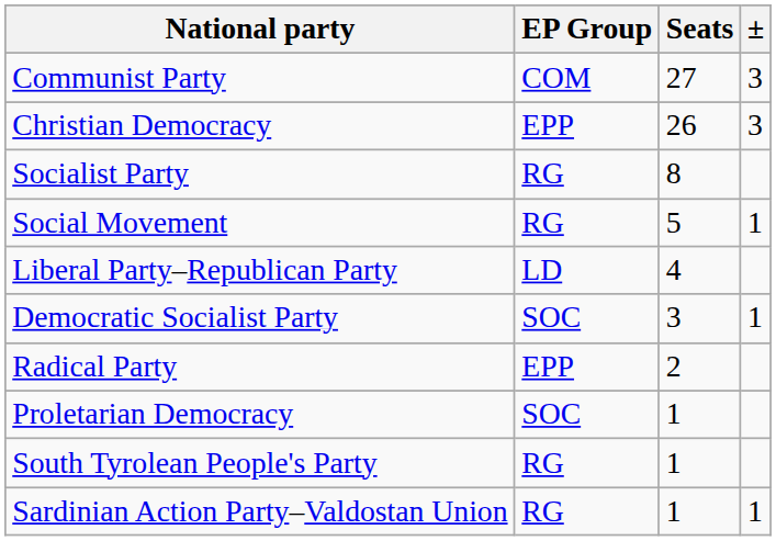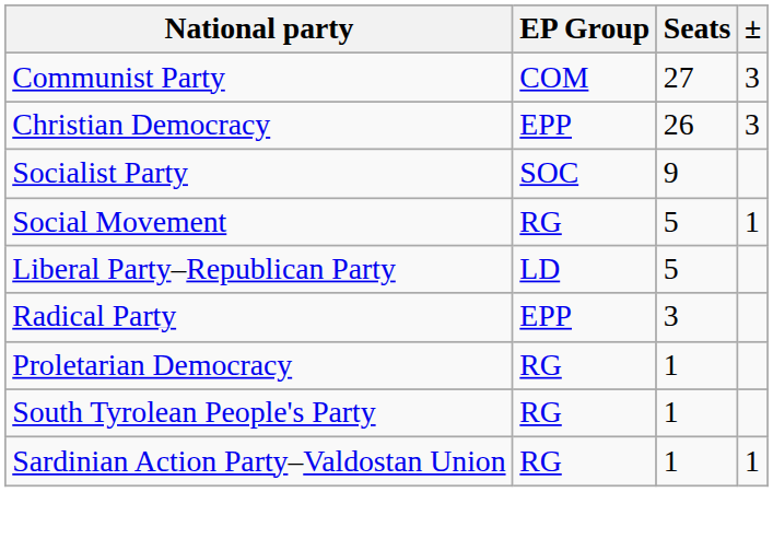 <table class="wikitable">
 <tr>
 <th>National party</th>
 <th>EP Group</th>
 <th>Seats</th>
 <th>±</th>
 </tr>
 <tr>
 <td> <a href='#'>Communist Party</a></td>
 <td> <a href='#'>COM</a></td>
 <td>27</td>
 <td> 3</td>
 </tr>
 <tr>
 <td> <a href='#'>Christian Democracy</a></td>
 <td> <a href='#'>EPP</a></td>
 <td>26</td>
 <td> 3</td>
 </tr>
 <tr>
 <td> <a href='#'>Socialist Party</a></td>
-<td> <a href='#'>RG</a></td>
-<td>8</td>
+<td> <a href='#'>SOC</a></td>
+<td>9</td>
 <td></td>
 </tr>
 <tr>
 <td> <a href='#'>Social Movement</a></td>
 <td> <a href='#'>RG</a></td>
 <td>5</td>
 <td> 1</td>
 </tr>
 <tr>
 <td> <a href='#'>Liberal Party</a>–<a href='#'>Republican Party</a></td>
 <td> <a href='#'>LD</a></td>
-<td>4</td>
+<td>5</td>
 <td></td>
-</tr>
-<tr>
-<td> <a href='#'>Democratic Socialist Party</a></td>
-<td> <a href='#'>SOC</a></td>
-<td>3</td>
-<td> 1</td>
 </tr>
 <tr>
 <td> <a href='#'>Radical Party</a></td>
 <td> <a href='#'>EPP</a></td>
-<td>2</td>
+<td>3</td>
 <td></td>
 </tr>
 <tr>
 <td> <a href='#'>Proletarian Democracy</a></td>
-<td> <a href='#'>SOC</a></td>
+<td> <a href='#'>RG</a></td>
 <td>1</td>
 <td></td>
 </tr>
 <tr>
 <td> <a href='#'>South Tyrolean People's Party</a></td>
 <td> <a href='#'>RG</a></td>
 <td>1</td>
 <td></td>
 </tr>
 <tr>
 <td> <a href='#'>Sardinian Action Party</a>–<a href='#'>Valdostan Union</a></td>
 <td> <a href='#'>RG</a></td>
 <td>1</td>
 <td> 1</td>
 </tr>
 </table>
